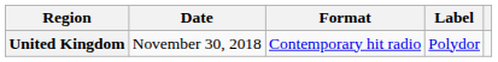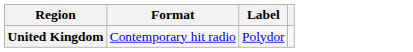 <table class="wikitable plainrowheaders">
 <tr>
 <th>Region</th>
-<th>Date</th>
 <th>Format</th>
 <th>Label</th>
 <th></th>
 </tr>
 <tr>
 <th scope="row">United Kingdom</th>
-<td>November 30, 2018</td>
 <td><a href='#'>Contemporary hit radio</a></td>
 <td><a href='#'>Polydor</a></td>
 <td></td>
 </tr>
 </table>
